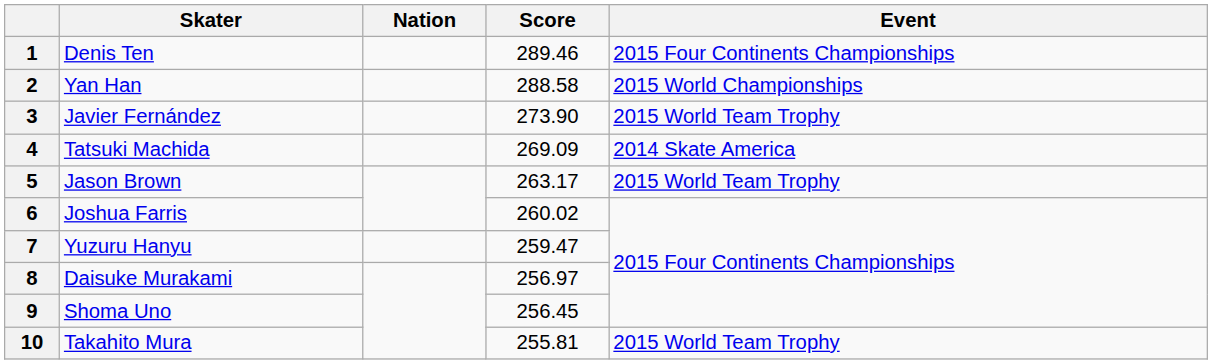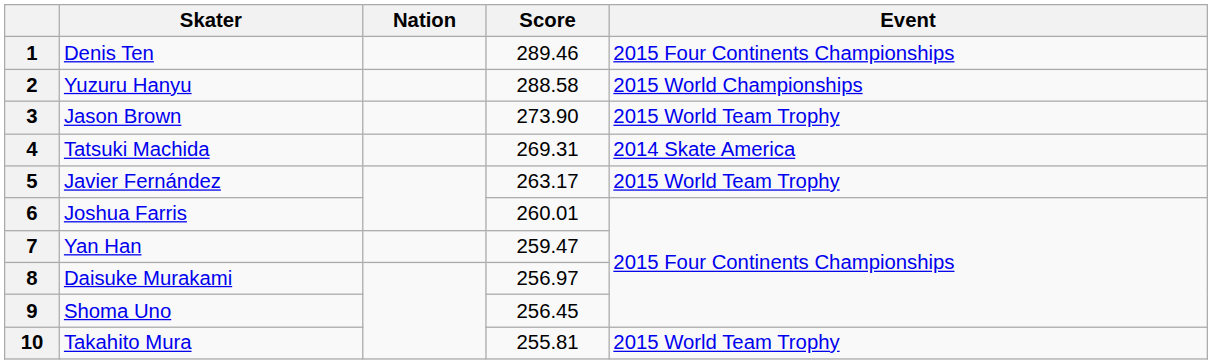 <table class="wikitable sortable" style="text-align:left; width:75%">
 <tr>
 <th scope="col"></th>
 <th scope="col">Skater</th>
 <th scope="col">Nation</th>
 <th scope="col">Score</th>
 <th scope="col">Event</th>
 </tr>
 <tr>
 <th scope="row">1</th>
 <td><a href='#'>Denis Ten</a></td>
 <td></td>
 <td style="text-align:center;">289.46</td>
 <td><a href='#'>2015 Four Continents Championships</a></td>
 </tr>
 <tr>
 <th scope="row">2</th>
-<td><a href='#'>Yan Han</a></td>
+<td><a href='#'>Yuzuru Hanyu</a></td>
 <td></td>
 <td style="text-align:center;">288.58</td>
 <td><a href='#'>2015 World Championships</a></td>
 </tr>
 <tr>
 <th scope="row">3</th>
-<td><a href='#'>Javier Fernández</a></td>
+<td><a href='#'>Jason Brown</a></td>
 <td></td>
 <td style="text-align:center;">273.90</td>
 <td><a href='#'>2015 World Team Trophy</a></td>
 </tr>
 <tr>
 <th scope="row">4</th>
 <td><a href='#'>Tatsuki Machida</a></td>
 <td></td>
-<td style="text-align:center;">269.09</td>
+<td style="text-align:center;">269.31</td>
 <td><a href='#'>2014 Skate America</a></td>
 </tr>
 <tr>
 <th scope="row">5</th>
-<td><a href='#'>Jason Brown</a></td>
+<td><a href='#'>Javier Fernández</a></td>
 <td rowspan="2"></td>
 <td style="text-align:center;">263.17</td>
 <td><a href='#'>2015 World Team Trophy</a></td>
 </tr>
 <tr>
 <th scope="row">6</th>
 <td><a href='#'>Joshua Farris</a></td>
-<td style="text-align:center;">260.02</td>
+<td style="text-align:center;">260.01</td>
 <td rowspan="4"><a href='#'>2015 Four Continents Championships</a></td>
 </tr>
 <tr>
 <th scope="row">7</th>
-<td><a href='#'>Yuzuru Hanyu</a></td>
+<td><a href='#'>Yan Han</a></td>
 <td></td>
 <td style="text-align:center;">259.47</td>
 </tr>
 <tr>
 <th scope="row">8</th>
 <td><a href='#'>Daisuke Murakami</a></td>
 <td rowspan="3"></td>
 <td style="text-align:center;">256.97</td>
 </tr>
 <tr>
 <th scope="row">9</th>
 <td><a href='#'>Shoma Uno</a></td>
 <td style="text-align:center;">256.45</td>
 </tr>
 <tr>
 <th scope="row">10</th>
 <td><a href='#'>Takahito Mura</a></td>
 <td style="text-align:center;">255.81</td>
 <td><a href='#'>2015 World Team Trophy</a></td>
 </tr>
 </table>
